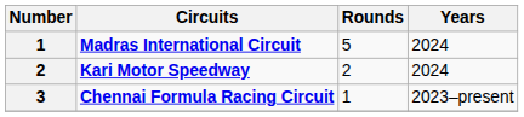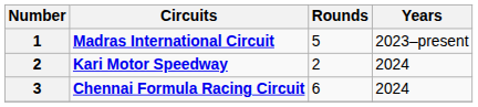 <table class="wikitable" style="text-align=center">
 <tr>
 <th>Number</th>
 <th>Circuits</th>
 <th>Rounds</th>
 <th>Years</th>
 </tr>
 <tr>
 <th>1</th>
 <td> <strong><a href='#'>Madras International Circuit</a></strong></td>
 <td>5</td>
-<td>2024</td>
+<td>2023–present</td>
 </tr>
 <tr>
 <th>2</th>
 <td> <strong><a href='#'>Kari Motor Speedway</a></strong></td>
 <td>2</td>
 <td>2024</td>
 </tr>
 <tr>
 <th>3</th>
 <td> <strong><a href='#'>Chennai Formula Racing Circuit</a></strong></td>
-<td>1</td>
-<td>2023–present</td>
+<td>6</td>
+<td>2024</td>
 </tr>
 <tr>
 </tr>
 </table>
